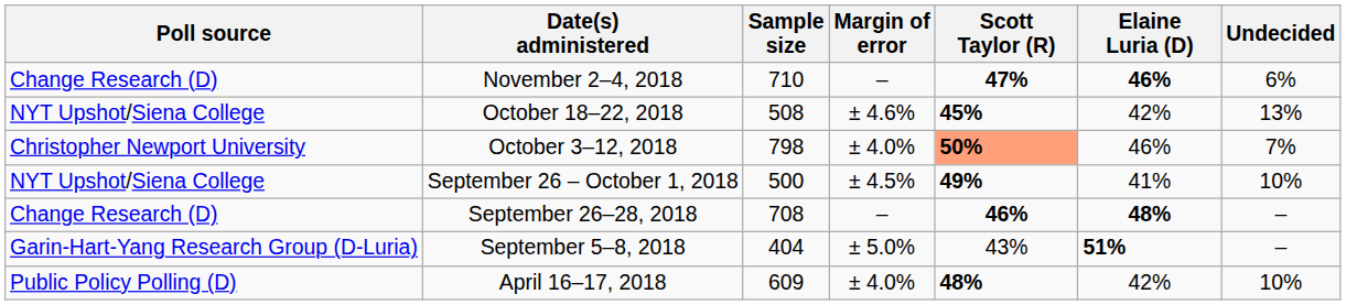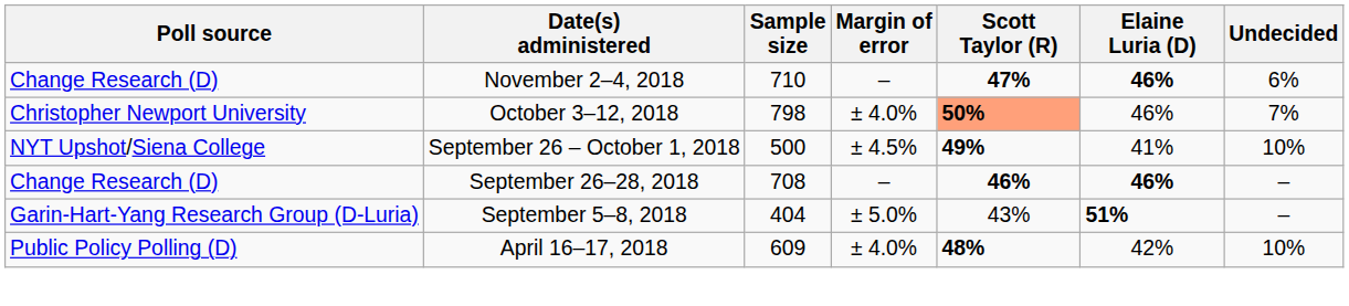 <table class="wikitable">
 <tr>
 <th>Poll source</th>
 <th>Date(s)<br>administered</th>
 <th>Sample<br>size</th>
 <th>Margin of<br>error</th>
 <th style="width:100px;">Scott<br>Taylor (R)</th>
 <th style="width:100px;">Elaine<br>Luria (D)</th>
 <th>Undecided</th>
 </tr>
 <tr>
 <td><a href='#'>Change Research (D)</a></td>
 <td align=center>November 2–4, 2018</td>
 <td align=center>710</td>
 <td align=center>–</td>
 <td align=center><strong>47%</strong></td>
 <td align=center><strong>46%</strong></td>
 <td align=center>6%</td>
-</tr>
-<tr>
-<td><a href='#'>NYT Upshot</a>/<a href='#'>Siena College</a></td>
-<td align=center>October 18–22, 2018</td>
-<td align=center>508</td>
-<td align=center>± 4.6%</td>
-<td><strong>45%</strong></td>
-<td align=center>42%</td>
-<td align=center>13%</td>
 </tr>
 <tr>
 <td><a href='#'>Christopher Newport University</a></td>
 <td align=center>October 3–12, 2018</td>
 <td align=center>798</td>
 <td align=center>± 4.0%</td>
 <td style="background: lightsalmon;"><strong>50%</strong></td>
 <td align=center>46%</td>
 <td align=center>7%</td>
 </tr>
 <tr>
 <td><a href='#'>NYT Upshot</a>/<a href='#'>Siena College</a></td>
 <td align=center>September 26 – October 1, 2018</td>
 <td align=center>500</td>
 <td align=center>± 4.5%</td>
 <td><strong>49%</strong></td>
 <td align=center>41%</td>
 <td align=center>10%</td>
 </tr>
 <tr>
 <td><a href='#'>Change Research (D)</a></td>
 <td align=center>September 26–28, 2018</td>
 <td align=center>708</td>
 <td align=center>–</td>
 <td align=center><strong>46%</strong></td>
-<td align=center><strong>48%</strong></td>
+<td align=center><strong>46%</strong></td>
 <td align=center>–</td>
 </tr>
 <tr>
 <td><a href='#'>Garin-Hart-Yang Research Group (D-Luria)</a></td>
 <td align=center>September 5–8, 2018</td>
 <td align=center>404</td>
 <td align=center>± 5.0%</td>
 <td align=center>43%</td>
 <td><strong>51%</strong></td>
 <td align=center>–</td>
 </tr>
 <tr>
 <td><a href='#'>Public Policy Polling (D)</a></td>
 <td align=center>April 16–17, 2018</td>
 <td align=center>609</td>
 <td align=center>± 4.0%</td>
 <td><strong>48%</strong></td>
 <td align=center>42%</td>
 <td align=center>10%</td>
 </tr>
 </table>
